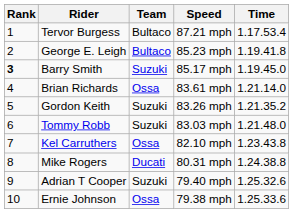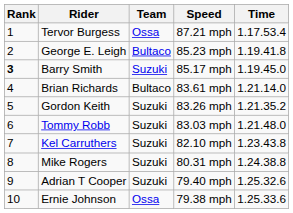 <table class="wikitable" style="font-size: 95%;">
 <tr style="background:#efefef;">
 <th>Rank</th>
 <th>Rider</th>
 <th>Team</th>
 <th>Speed</th>
 <th>Time</th>
 </tr>
 <tr>
 <td>1</td>
 <td> Tervor Burgess</td>
-<td>Bultaco</td>
+<td><a href='#'>Ossa</a></td>
 <td>87.21 mph</td>
 <td>1.17.53.4</td>
 </tr>
 <tr>
 <td>2</td>
 <td> George E. Leigh</td>
 <td><a href='#'>Bultaco</a></td>
 <td>85.23 mph</td>
 <td>1.19.41.8</td>
 </tr>
 <tr>
 <td><strong>3</strong></td>
 <td> Barry Smith</td>
 <td><a href='#'>Suzuki</a></td>
 <td>85.17 mph</td>
 <td>1.19.45.0</td>
 </tr>
 <tr>
 <td>4</td>
 <td> Brian Richards</td>
-<td><a href='#'>Ossa</a></td>
+<td>Bultaco</td>
 <td>83.61 mph</td>
 <td>1.21.14.0</td>
 </tr>
 <tr>
 <td>5</td>
 <td> Gordon Keith</td>
 <td>Suzuki</td>
 <td>83.26 mph</td>
 <td>1.21.35.2</td>
 </tr>
 <tr>
 <td>6</td>
 <td> <a href='#'>Tommy Robb</a></td>
 <td>Suzuki</td>
 <td>83.03 mph</td>
 <td>1.21.48.0</td>
 </tr>
 <tr>
 <td>7</td>
 <td>  <a href='#'>Kel Carruthers</a></td>
-<td><a href='#'>Ossa</a></td>
+<td>Suzuki</td>
 <td>82.10 mph</td>
 <td>1.23.43.8</td>
 </tr>
 <tr>
 <td>8</td>
 <td> 	Mike Rogers</td>
-<td><a href='#'>Ducati</a></td>
+<td>Suzuki</td>
 <td>80.31 mph</td>
 <td>1.24.38.8</td>
 </tr>
 <tr>
 <td>9</td>
 <td> 	Adrian T Cooper</td>
 <td>Suzuki</td>
 <td>79.40 mph</td>
 <td>1.25.32.6</td>
 </tr>
 <tr>
 <td>10</td>
 <td> 	Ernie Johnson</td>
 <td><a href='#'>Ossa</a></td>
 <td>79.38 mph</td>
 <td>1.25.33.6</td>
 </tr>
 </table>
